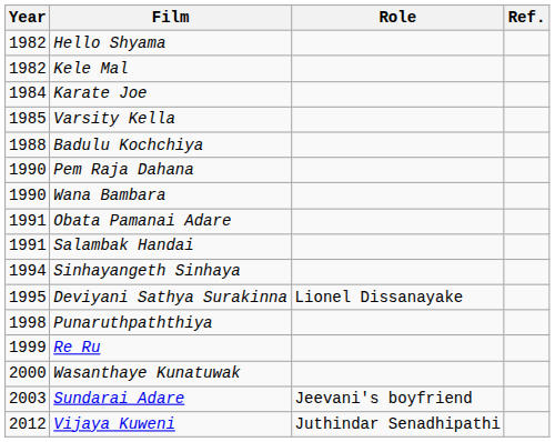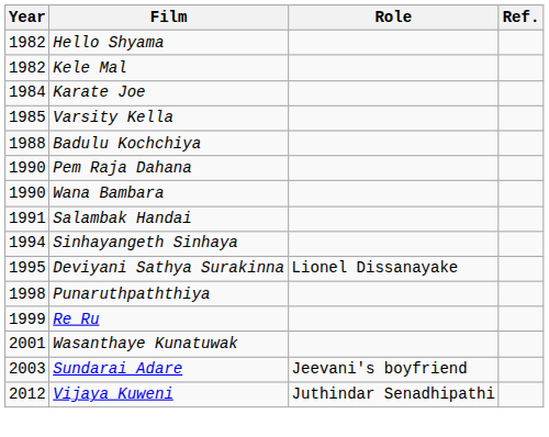 <table class="wikitable">
 <tr>
 <th>Year</th>
 <th>Film</th>
 <th>Role</th>
 <th>Ref.</th>
 </tr>
 <tr>
 <td>1982</td>
 <td><em>Hello Shyama</em></td>
 <td></td>
 <td></td>
 </tr>
 <tr>
 <td>1982</td>
 <td><em>Kele Mal</em></td>
 <td></td>
 <td></td>
 </tr>
 <tr>
 <td>1984</td>
 <td><em>Karate Joe</em></td>
 <td></td>
 <td></td>
 </tr>
 <tr>
 <td>1985</td>
 <td><em>Varsity Kella</em></td>
 <td></td>
 <td></td>
 </tr>
 <tr>
 <td>1988</td>
 <td><em>Badulu Kochchiya</em></td>
 <td></td>
 <td></td>
 </tr>
 <tr>
 <td>1990</td>
 <td><em>Pem Raja Dahana</em></td>
 <td></td>
 <td></td>
 </tr>
 <tr>
 <td>1990</td>
 <td><em>Wana Bambara</em></td>
 <td></td>
 <td></td>
 </tr>
 <tr>
 <td>1991</td>
-<td><em>Obata Pamanai Adare</em></td>
-<td></td>
-<td></td>
-</tr>
-<tr>
-<td>1991</td>
 <td><em>Salambak Handai</em></td>
 <td></td>
 <td></td>
 </tr>
 <tr>
 <td>1994</td>
 <td><em>Sinhayangeth Sinhaya</em></td>
 <td></td>
 <td></td>
 </tr>
 <tr>
 <td>1995</td>
 <td><em>Deviyani Sathya Surakinna</em></td>
 <td>Lionel Dissanayake</td>
 <td></td>
 </tr>
 <tr>
 <td>1998</td>
 <td><em>Punaruthpaththiya</em></td>
 <td></td>
 <td></td>
 </tr>
 <tr>
 <td>1999</td>
 <td><em><a href='#'>Re Ru</a></em></td>
 <td></td>
 <td></td>
 </tr>
 <tr>
-<td>2000</td>
+<td>2001</td>
 <td><em>Wasanthaye Kunatuwak</em></td>
 <td></td>
 <td></td>
 </tr>
 <tr>
 <td>2003</td>
 <td><em><a href='#'>Sundarai Adare</a></em></td>
 <td>Jeevani's boyfriend</td>
 <td></td>
 </tr>
 <tr>
 <td>2012</td>
 <td><em><a href='#'>Vijaya Kuweni</a></em></td>
 <td>Juthindar Senadhipathi</td>
 <td></td>
 </tr>
 </table>
